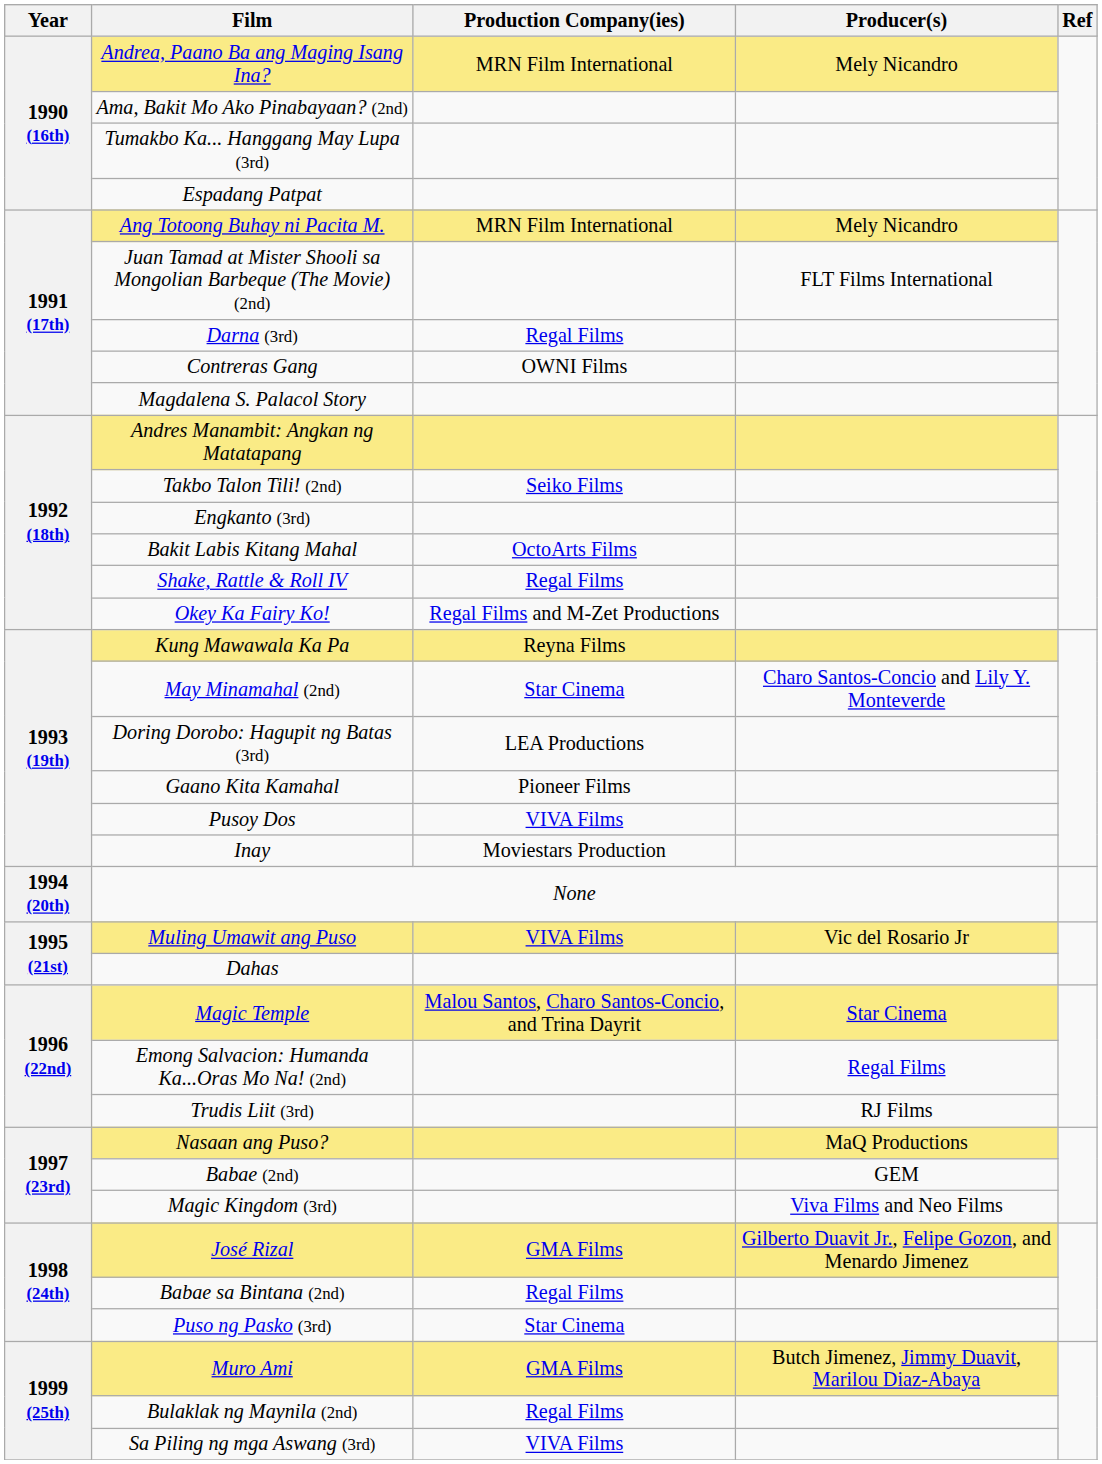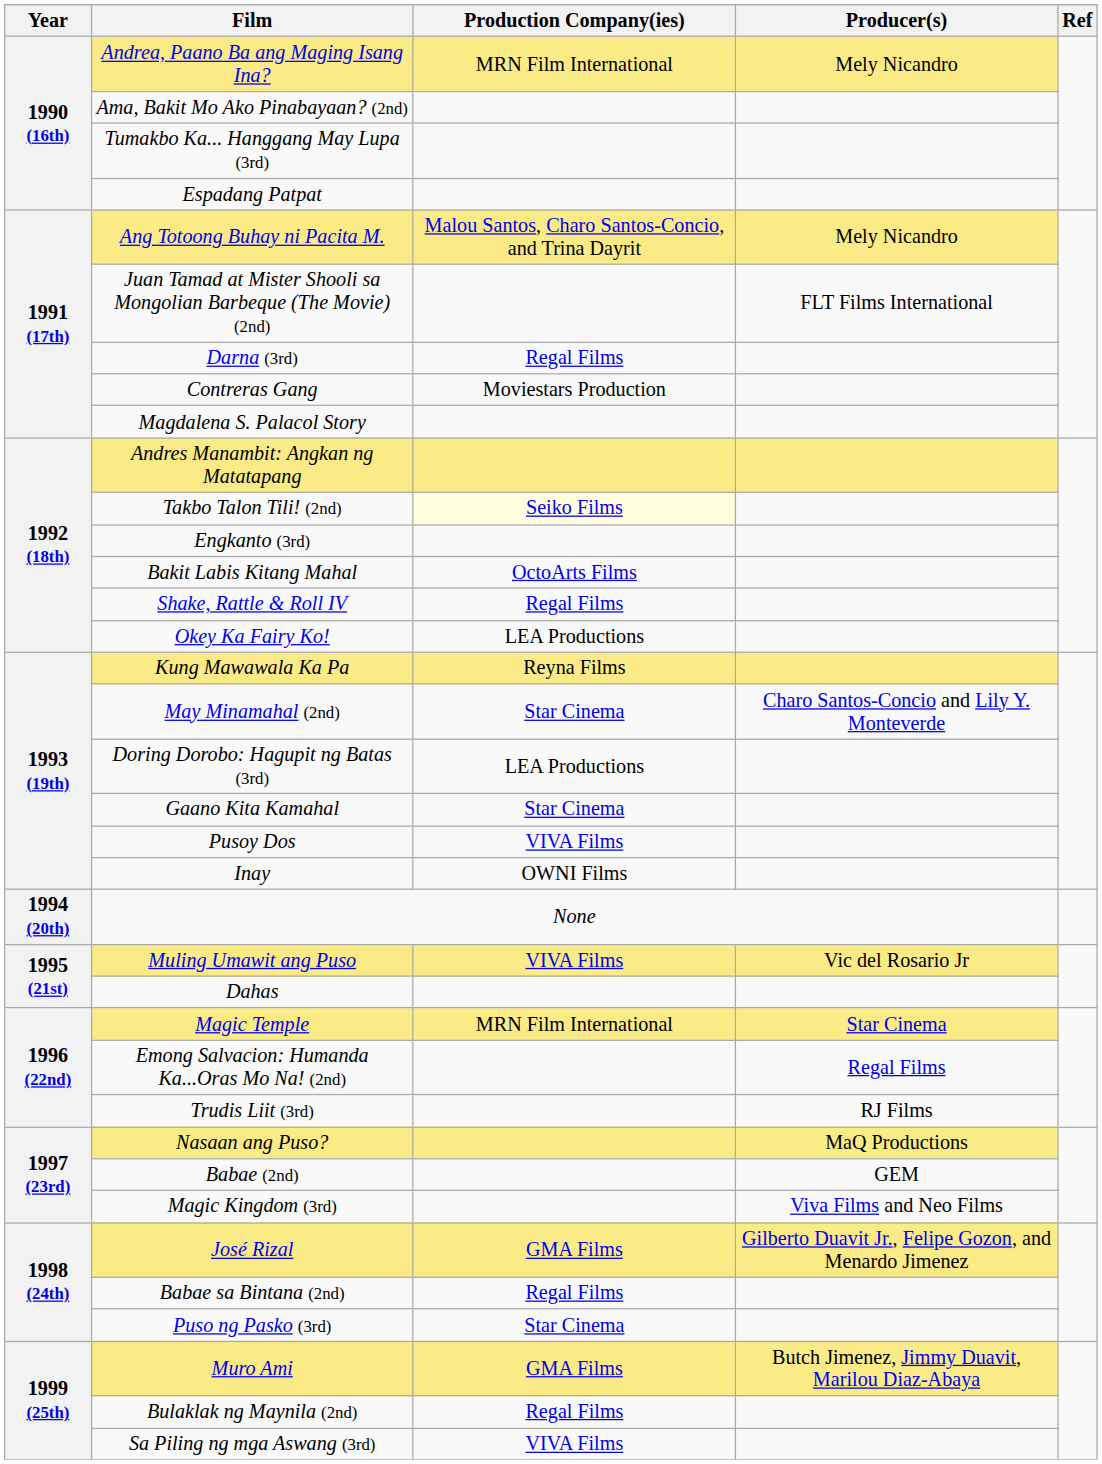 <table class="wikitable" rowspan="2" style="text-align:center">
 <tr style="background:#bebebe;">
 <th scope="col" style="width:8%;">Year</th>
 <th scope="col" style="width:30%;">Film</th>
 <th scope="col" style="width:30%;">Production Company(ies)</th>
 <th scope="col" style="width:30%;">Producer(s)</th>
 <th scope="col" style="width:2%;">Ref</th>
 </tr>
 <tr>
 <th scope="row" style="text-align:center" rowspan=4>1990 <br><small><a href='#'>(16th)</a> </small></th>
 <td style="background:#FAEB86"><em><a href='#'>Andrea, Paano Ba ang Maging Isang Ina?</a></em></td>
 <td style="background:#FAEB86">MRN Film International</td>
 <td style="background:#FAEB86">Mely Nicandro</td>
 <td rowspan=4></td>
 </tr>
 <tr>
 <td><em>Ama, Bakit Mo Ako Pinabayaan?</em> <small>(2nd)</small></td>
 <td></td>
 <td></td>
 </tr>
 <tr>
 <td><em>Tumakbo Ka... Hanggang May Lupa</em> <small>(3rd)</small></td>
 <td></td>
 <td></td>
 </tr>
 <tr>
 <td><em>Espadang Patpat</em></td>
 <td></td>
 <td></td>
 </tr>
 <tr>
 <th scope="row" style="text-align:center" rowspan=5>1991 <br><small><a href='#'>(17th)</a> </small></th>
 <td style="background:#FAEB86"><em><a href='#'>Ang Totoong Buhay ni Pacita M.</a></em></td>
-<td style="background:#FAEB86">MRN Film International</td>
+<td style="background:#FAEB86"><a href='#'>Malou Santos</a>, <a href='#'>Charo Santos-Concio</a>, and Trina Dayrit</td>
 <td style="background:#FAEB86">Mely Nicandro</td>
 <td rowspan=5></td>
 </tr>
 <tr>
 <td><em>Juan Tamad at Mister Shooli sa Mongolian Barbeque (The Movie)</em> <small>(2nd)</small></td>
 <td></td>
 <td>FLT Films International</td>
 </tr>
 <tr>
 <td><em><a href='#'>Darna</a></em> <small>(3rd)</small></td>
 <td><a href='#'>Regal Films</a></td>
 <td></td>
 </tr>
 <tr>
 <td><em>Contreras Gang</em></td>
-<td>OWNI Films</td>
+<td>Moviestars Production</td>
 <td></td>
 </tr>
 <tr>
 <td><em>Magdalena S. Palacol Story</em></td>
 <td></td>
 <td></td>
 </tr>
 <tr>
 <th scope="row" style="text-align:center" rowspan=6>1992 <br><small><a href='#'>(18th)</a> </small></th>
 <td style="background:#FAEB86"><em>Andres Manambit: Angkan ng Matatapang</em></td>
 <td style="background:#FAEB86"></td>
 <td style="background:#FAEB86"></td>
 <td rowspan=6></td>
 </tr>
 <tr>
 <td><em>Takbo Talon Tili!</em> <small>(2nd)</small></td>
-<td><a href='#'>Seiko Films</a></td>
+<td style="background: lightyellow;"><a href='#'>Seiko Films</a></td>
 <td></td>
 </tr>
 <tr>
 <td><em>Engkanto</em> <small>(3rd)</small></td>
 <td></td>
 <td></td>
 </tr>
 <tr>
 <td><em>Bakit Labis Kitang Mahal</em></td>
 <td><a href='#'>OctoArts Films</a></td>
 <td></td>
 </tr>
 <tr>
 <td><em><a href='#'>Shake, Rattle & Roll IV</a></em></td>
 <td><a href='#'>Regal Films</a></td>
 </tr>
 <tr>
 <td><em><a href='#'>Okey Ka Fairy Ko!</a></em></td>
-<td><a href='#'>Regal Films</a> and M-Zet Productions</td>
+<td>LEA Productions</td>
 <td></td>
 </tr>
 <tr>
 <th scope="row" style="text-align:center" rowspan=6>1993 <br><small><a href='#'>(19th)</a> </small></th>
 <td style="background:#FAEB86"><em>Kung Mawawala Ka Pa</em></td>
 <td style="background:#FAEB86">Reyna Films</td>
 <td style="background:#FAEB86"></td>
 <td rowspan=6></td>
 </tr>
 <tr>
 <td><em><a href='#'>May Minamahal</a></em> <small>(2nd)</small></td>
 <td><a href='#'>Star Cinema</a></td>
 <td><a href='#'>Charo Santos-Concio</a> and <a href='#'>Lily Y. Monteverde</a></td>
 </tr>
 <tr>
 <td><em>Doring Dorobo: Hagupit ng Batas</em> <small>(3rd)</small></td>
 <td>LEA Productions</td>
 <td></td>
 </tr>
 <tr>
 <td><em>Gaano Kita Kamahal</em></td>
-<td>Pioneer Films</td>
+<td><a href='#'>Star Cinema</a></td>
 <td></td>
 </tr>
 <tr>
 <td><em>Pusoy Dos</em></td>
 <td><a href='#'>VIVA Films</a></td>
 <td></td>
 </tr>
 <tr>
 <td><em>Inay</em></td>
-<td>Moviestars Production</td>
+<td>OWNI Films</td>
 <td></td>
 </tr>
 <tr>
 <th scope="row" style="text-align:center">1994 <br><small><a href='#'>(20th)</a> </small></th>
 <td colspan=3><em>None</em></td>
 <td></td>
 </tr>
 <tr>
 <th scope="row" style="text-align:center" rowspan=2>1995 <br><small><a href='#'>(21st)</a> </small></th>
 <td style="background:#FAEB86"><em><a href='#'>Muling Umawit ang Puso</a></em></td>
 <td style="background:#FAEB86"><a href='#'>VIVA Films</a></td>
 <td style="background:#FAEB86">Vic del Rosario Jr</td>
 <td rowspan=2></td>
 </tr>
 <tr>
 <td><em>Dahas</em></td>
 <td></td>
 <td></td>
 </tr>
 <tr>
 <th scope="row" style="text-align:center" rowspan=3>1996 <br><small><a href='#'>(22nd)</a> </small></th>
 <td style="background:#FAEB86"><em><a href='#'>Magic Temple</a></em></td>
-<td style="background:#FAEB86"><a href='#'>Malou Santos</a>, <a href='#'>Charo Santos-Concio</a>, and Trina Dayrit</td>
+<td style="background:#FAEB86">MRN Film International</td>
 <td style="background:#FAEB86"><a href='#'>Star Cinema</a></td>
 <td rowspan=3></td>
 </tr>
 <tr>
 <td><em>Emong Salvacion: Humanda Ka...Oras Mo Na!</em> <small>(2nd)</small></td>
 <td></td>
 <td><a href='#'>Regal Films</a></td>
 </tr>
 <tr>
 <td><em>Trudis Liit</em> <small>(3rd)</small></td>
 <td></td>
 <td>RJ Films</td>
 </tr>
 <tr>
 <th scope="row" style="text-align:center" rowspan=3>1997 <br><small><a href='#'>(23rd)</a> </small></th>
 <td style="background:#FAEB86"><em>Nasaan ang Puso?</em></td>
 <td style="background:#FAEB86"></td>
 <td style="background:#FAEB86">MaQ Productions</td>
 <td rowspan=3></td>
 </tr>
 <tr>
 <td><em>Babae</em> <small>(2nd)</small></td>
 <td></td>
 <td>GEM</td>
 </tr>
 <tr>
 <td><em>Magic Kingdom</em> <small>(3rd)</small></td>
 <td></td>
 <td><a href='#'>Viva Films</a> and Neo Films</td>
 </tr>
 <tr>
 <th scope="row" style="text-align:center" rowspan=3>1998 <br><small><a href='#'>(24th)</a> </small></th>
 <td style="background:#FAEB86"><em><a href='#'>José Rizal</a></em></td>
 <td style="background:#FAEB86"><a href='#'>GMA Films</a></td>
 <td style="background:#FAEB86"><a href='#'>Gilberto Duavit Jr.</a>, <a href='#'>Felipe Gozon</a>, and Menardo Jimenez</td>
 <td rowspan=3></td>
 </tr>
 <tr>
 <td><em>Babae sa Bintana</em> <small>(2nd)</small></td>
 <td><a href='#'>Regal Films</a></td>
 <td></td>
 </tr>
 <tr>
 <td><em><a href='#'>Puso ng Pasko</a></em> <small>(3rd)</small></td>
 <td><a href='#'>Star Cinema</a></td>
 <td></td>
 </tr>
 <tr>
 <th scope="row" style="text-align:center" rowspan=3>1999 <br><small><a href='#'>(25th)</a> </small></th>
 <td style="background:#FAEB86"><em><a href='#'>Muro Ami</a></em></td>
 <td style="background:#FAEB86"><a href='#'>GMA Films</a></td>
 <td style="background:#FAEB86">Butch Jimenez, <a href='#'>Jimmy Duavit</a>, <a href='#'>Marilou Diaz-Abaya</a></td>
 <td rowspan=6></td>
 </tr>
 <tr>
 <td><em>Bulaklak ng Maynila</em> <small>(2nd)</small></td>
 <td><a href='#'>Regal Films</a></td>
 <td></td>
 </tr>
 <tr>
 <td><em>Sa Piling ng mga Aswang</em> <small>(3rd)</small></td>
 <td><a href='#'>VIVA Films</a></td>
 <td></td>
 </tr>
 </table>
